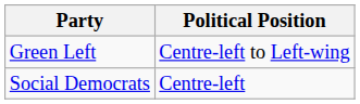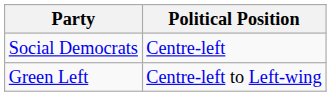 <table class="wikitable mw-collapsible mw-collapsed">
 <tr>
 <th>Party</th>
 <th>Political Position</th>
 </tr>
 <tr>
+<td><a href='#'>Social Democrats</a></td>
+<td><a href='#'>Centre-left</a></td>
+</tr>
+<tr>
 <td><a href='#'>Green Left</a></td>
 <td><a href='#'>Centre-left</a> to <a href='#'>Left-wing</a></td>
 </tr>
-<tr>
-<td><a href='#'>Social Democrats</a></td>
-<td><a href='#'>Centre-left</a></td>
-</tr>
 </table>
